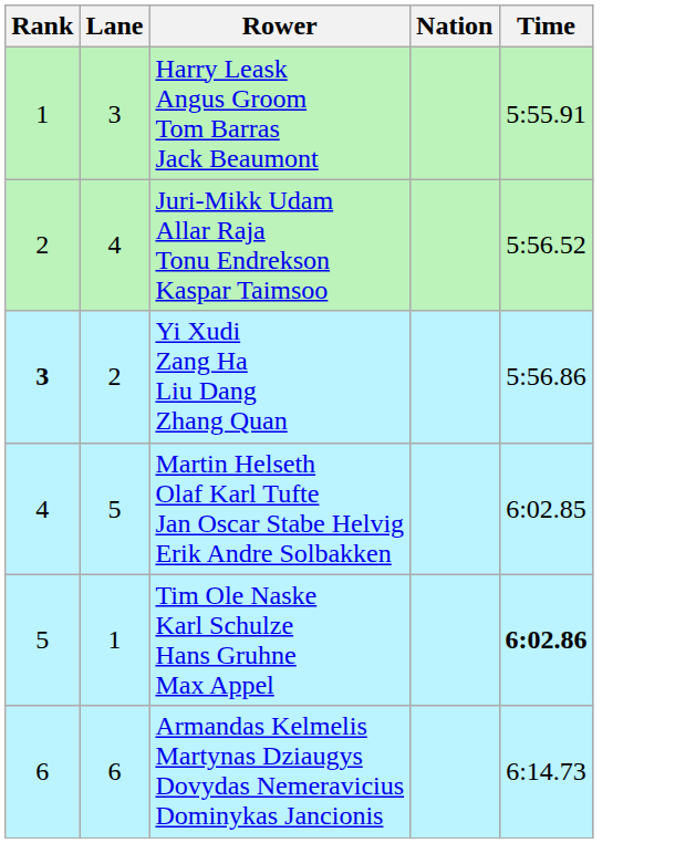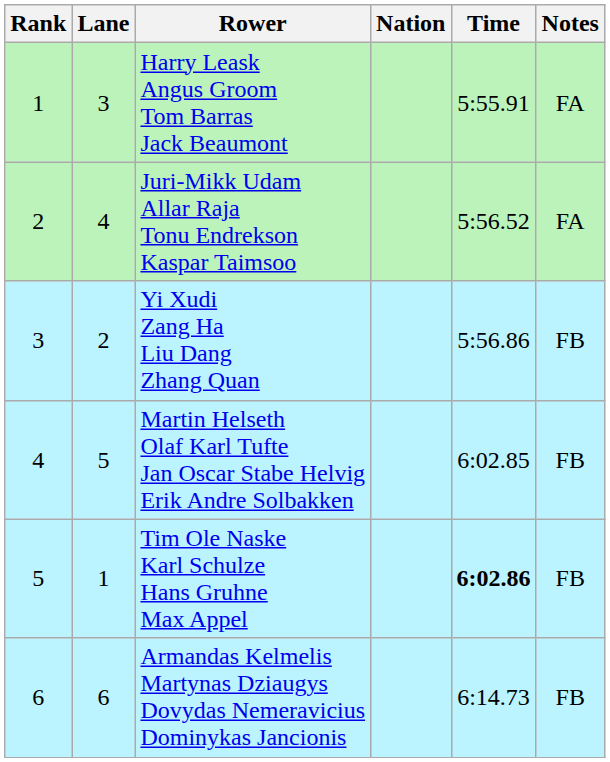 <table class="wikitable sortable" style="text-align:center">
 <tr>
 <th>Rank</th>
 <th>Lane</th>
 <th>Rower</th>
 <th>Nation</th>
 <th>Time</th>
+<th>Notes</th>
 </tr>
 <tr bgcolor=bbf3bb>
 <td>1</td>
 <td>3</td>
 <td align=left><a href='#'>Harry Leask</a><br><a href='#'>Angus Groom</a><br><a href='#'>Tom Barras</a><br><a href='#'>Jack Beaumont</a></td>
 <td align=left></td>
 <td>5:55.91</td>
+<td>FA</td>
 </tr>
 <tr bgcolor=bbf3bb>
 <td>2</td>
 <td>4</td>
 <td align="left"><a href='#'>Juri-Mikk Udam</a><br><a href='#'>Allar Raja</a><br><a href='#'>Tonu Endrekson</a><br><a href='#'>Kaspar Taimsoo</a></td>
 <td align="left"></td>
 <td>5:56.52</td>
+<td>FA</td>
 </tr>
 <tr bgcolor=bbf3ff>
-<td><strong>3</strong></td>
+<td>3</td>
 <td>2</td>
 <td align=left><a href='#'>Yi Xudi</a><br><a href='#'>Zang Ha</a><br><a href='#'>Liu Dang</a><br><a href='#'>Zhang Quan</a></td>
 <td align=left></td>
 <td>5:56.86</td>
+<td>FB</td>
 </tr>
 <tr bgcolor=bbf3ff>
 <td>4</td>
 <td>5</td>
 <td align="left"><a href='#'>Martin Helseth</a><br><a href='#'>Olaf Karl Tufte</a><br><a href='#'>Jan Oscar Stabe Helvig</a><br><a href='#'>Erik Andre Solbakken</a></td>
 <td align="left"></td>
 <td>6:02.85</td>
+<td>FB</td>
 </tr>
 <tr bgcolor=bbf3ff>
 <td>5</td>
 <td>1</td>
 <td align="left"><a href='#'>Tim Ole Naske</a><br><a href='#'>Karl Schulze</a><br><a href='#'>Hans Gruhne</a><br><a href='#'>Max Appel</a></td>
 <td align="left"></td>
 <td><strong>6:02.86</strong></td>
+<td>FB</td>
 </tr>
 <tr bgcolor=bbf3ff>
 <td>6</td>
 <td>6</td>
 <td align=left><a href='#'>Armandas Kelmelis</a><br><a href='#'>Martynas Dziaugys</a><br><a href='#'>Dovydas Nemeravicius</a><br><a href='#'>Dominykas Jancionis</a></td>
 <td align=left></td>
 <td>6:14.73</td>
+<td>FB</td>
 </tr>
 </table>
